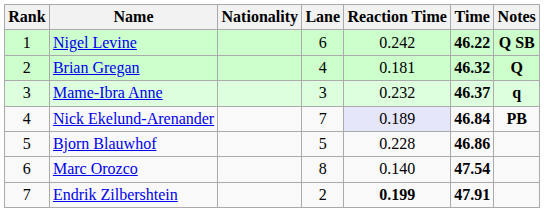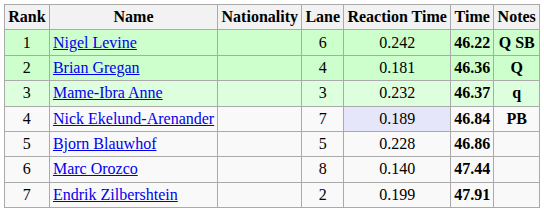 <table class="wikitable sortable" style="text-align:center">
 <tr>
 <th>Rank</th>
 <th>Name</th>
 <th>Nationality</th>
 <th>Lane</th>
 <th>Reaction Time</th>
 <th>Time</th>
 <th>Notes</th>
 </tr>
 <tr bgcolor=ccffcc>
 <td>1</td>
 <td align=left><a href='#'>Nigel Levine</a></td>
 <td align=left></td>
 <td>6</td>
 <td>0.242</td>
 <td><strong>46.22</strong></td>
 <td><strong>Q SB</strong></td>
 </tr>
 <tr bgcolor=ccffcc>
 <td>2</td>
 <td align=left><a href='#'>Brian Gregan</a></td>
 <td align=left></td>
 <td>4</td>
 <td>0.181</td>
-<td><strong>46.32</strong></td>
+<td><strong>46.36</strong></td>
 <td><strong>Q</strong></td>
 </tr>
 <tr bgcolor=ddffdd>
 <td>3</td>
 <td align=left><a href='#'>Mame-Ibra Anne</a></td>
 <td align=left></td>
 <td>3</td>
 <td>0.232</td>
 <td><strong>46.37</strong></td>
 <td><strong>q</strong></td>
 </tr>
 <tr>
 <td>4</td>
 <td align=left><a href='#'>Nick Ekelund-Arenander</a></td>
 <td align=left></td>
 <td>7</td>
 <td style="background: lavender;">0.189</td>
 <td><strong>46.84</strong></td>
 <td><strong>PB</strong></td>
 </tr>
 <tr>
 <td>5</td>
 <td align=left><a href='#'>Bjorn Blauwhof</a></td>
 <td align=left></td>
 <td>5</td>
 <td>0.228</td>
 <td><strong>46.86</strong></td>
 <td></td>
 </tr>
 <tr>
 <td>6</td>
 <td align=left><a href='#'>Marc Orozco</a></td>
 <td align=left></td>
 <td>8</td>
 <td>0.140</td>
-<td><strong>47.54</strong></td>
+<td><strong>47.44</strong></td>
 <td></td>
 </tr>
 <tr>
 <td>7</td>
 <td align=left><a href='#'>Endrik Zilbershtein</a></td>
 <td align=left></td>
 <td>2</td>
-<td><strong>0.199</strong></td>
+<td>0.199</td>
 <td><strong>47.91</strong></td>
 <td></td>
 </tr>
 </table>
